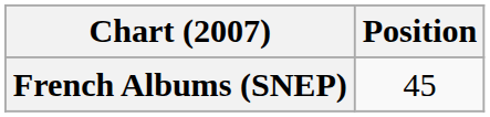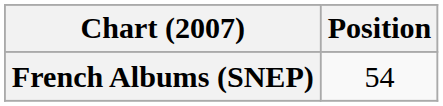 <table class="wikitable plainrowheaders" style="text-align:center">
 <tr>
 <th scope="col">Chart (2007)</th>
 <th scope="col">Position</th>
 </tr>
 <tr>
 <th scope="row">French Albums (SNEP)</th>
-<td>45</td>
+<td>54</td>
 </tr>
 </table>
